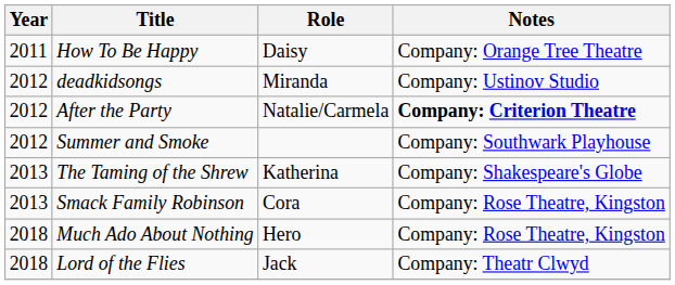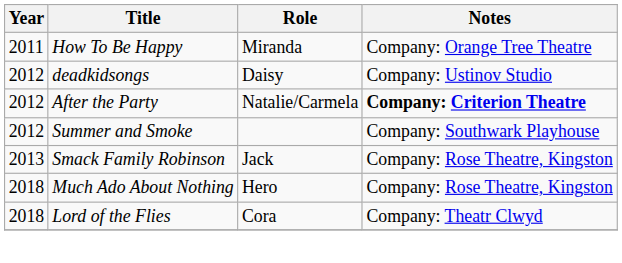 <table class="wikitable sortable">
 <tr>
 <th>Year</th>
 <th>Title</th>
 <th>Role</th>
 <th class="unsortable">Notes</th>
 </tr>
 <tr>
 <td>2011</td>
 <td><em>How To Be Happy</em></td>
-<td>Daisy</td>
+<td>Miranda</td>
 <td>Company: <a href='#'>Orange Tree Theatre</a></td>
 </tr>
 <tr>
 <td>2012</td>
 <td><em>deadkidsongs</em></td>
-<td>Miranda</td>
+<td>Daisy</td>
 <td>Company: <a href='#'>Ustinov Studio</a></td>
 </tr>
 <tr>
 <td>2012</td>
 <td><em>After the Party</em></td>
 <td>Natalie/Carmela</td>
 <td><strong>Company: <a href='#'>Criterion Theatre</a></strong></td>
 </tr>
 <tr>
 <td>2012</td>
 <td><em>Summer and Smoke</em></td>
 <td></td>
 <td>Company: <a href='#'>Southwark Playhouse</a></td>
 </tr>
 <tr>
 <td>2013</td>
-<td><em>The Taming of the Shrew</em></td>
-<td>Katherina</td>
-<td>Company: <a href='#'>Shakespeare's Globe</a></td>
-</tr>
-<tr>
-<td>2013</td>
 <td><em>Smack Family Robinson</em></td>
-<td>Cora</td>
+<td>Jack</td>
 <td>Company: <a href='#'>Rose Theatre, Kingston</a></td>
 </tr>
 <tr>
 <td>2018</td>
 <td><em>Much Ado About Nothing</em></td>
 <td>Hero</td>
 <td>Company: <a href='#'>Rose Theatre, Kingston</a></td>
 </tr>
 <tr>
 <td>2018</td>
 <td><em>Lord of the Flies</em></td>
-<td>Jack</td>
+<td>Cora</td>
 <td>Company: <a href='#'>Theatr Clwyd</a></td>
 </tr>
 <tr>
 </tr>
 </table>
